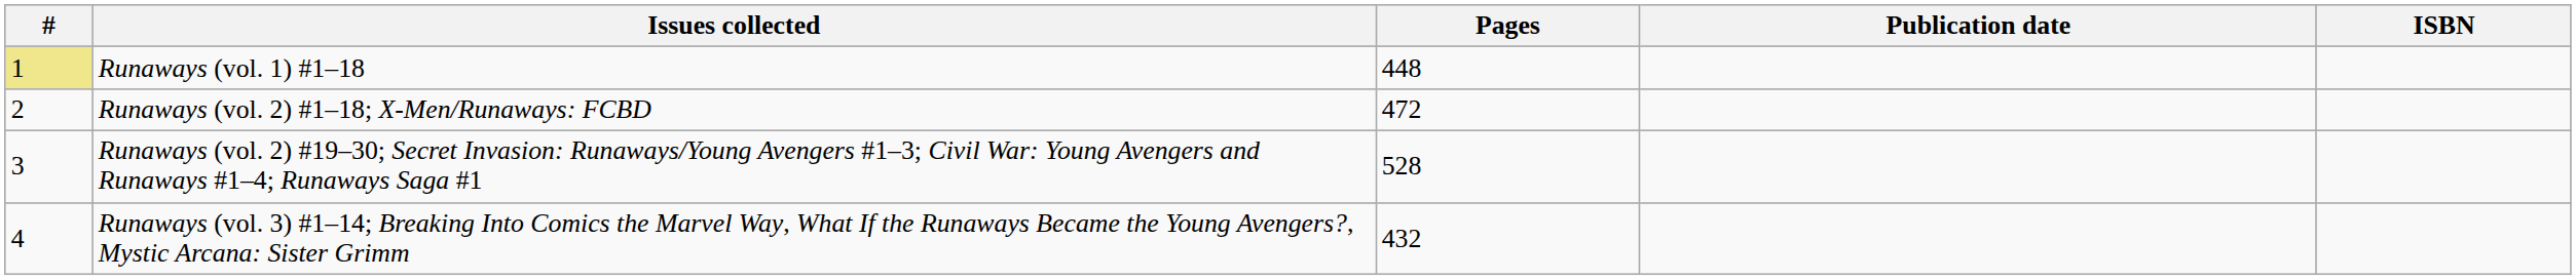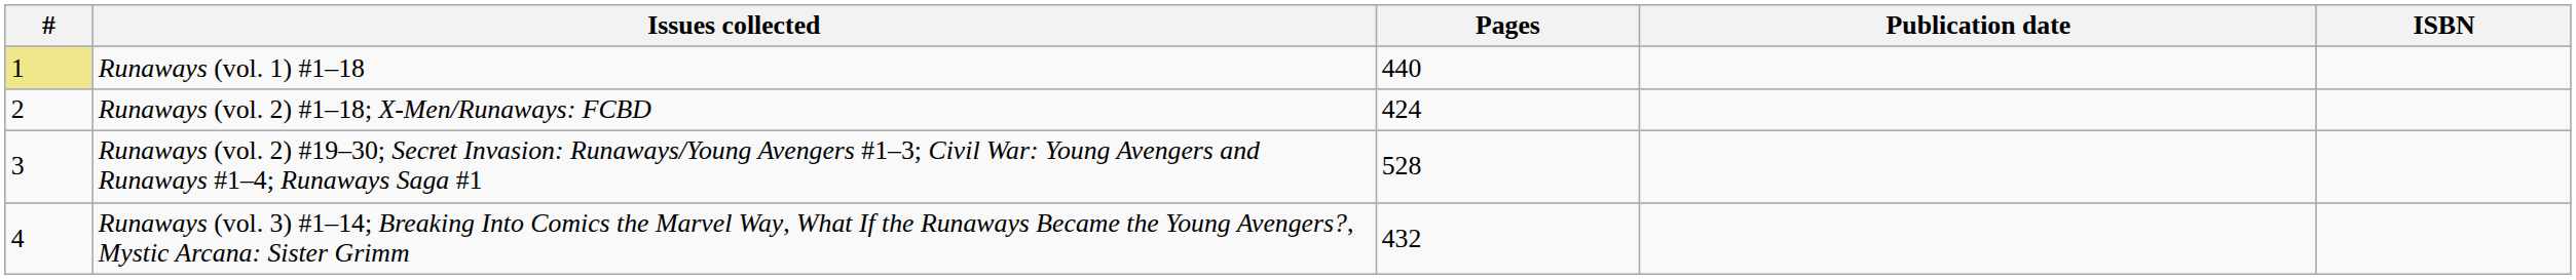 <table class="wikitable sortable" width=98%>
 <tr>
 <th class="unsortable">#</th>
 <th class="unsortable" width="50%">Issues collected</th>
 <th>Pages</th>
 <th>Publication date</th>
 <th class="unsortable">ISBN</th>
 </tr>
 <tr>
 <td style="background: khaki;">1</td>
 <td><em>Runaways</em> (vol. 1) #1–18</td>
-<td>448</td>
+<td>440</td>
 <td></td>
 <td></td>
 </tr>
 <tr>
 <td>2</td>
 <td><em>Runaways</em> (vol. 2) #1–18; <em>X-Men/Runaways: FCBD</em></td>
-<td>472</td>
+<td>424</td>
 <td></td>
 <td></td>
 </tr>
 <tr>
 <td>3</td>
 <td><em>Runaways</em> (vol. 2) #19–30; <em>Secret Invasion: Runaways/Young Avengers</em> #1–3; <em>Civil War: Young Avengers and Runaways</em> #1–4; <em>Runaways Saga</em> #1</td>
 <td>528</td>
 <td></td>
 <td></td>
 </tr>
 <tr>
 <td>4</td>
 <td><em>Runaways</em> (vol. 3) #1–14; <em>Breaking Into Comics the Marvel Way</em>, <em>What If the Runaways Became the Young Avengers?</em>, <em>Mystic Arcana: Sister Grimm</em></td>
 <td>432</td>
 <td></td>
 <td></td>
 </tr>
 </table>
